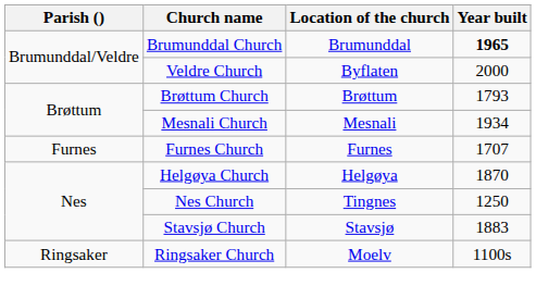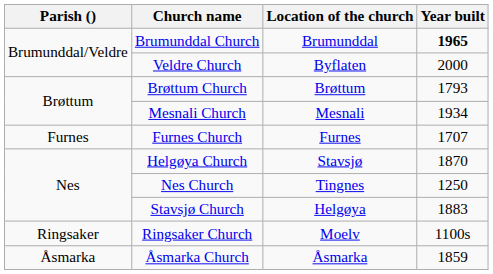 <table class="wikitable" style="text-align:center">
 <tr>
 <th>Parish ()</th>
 <th>Church name</th>
 <th>Location of the church</th>
 <th>Year built</th>
 </tr>
 <tr>
 <td rowspan="2">Brumunddal/Veldre</td>
 <td><a href='#'>Brumunddal Church</a></td>
 <td><a href='#'>Brumunddal</a></td>
 <td><strong>1965</strong></td>
 </tr>
 <tr>
 <td><a href='#'>Veldre Church</a></td>
 <td><a href='#'>Byflaten</a></td>
 <td>2000</td>
 </tr>
 <tr>
 <td rowspan="2">Brøttum</td>
 <td><a href='#'>Brøttum Church</a></td>
 <td><a href='#'>Brøttum</a></td>
 <td>1793</td>
 </tr>
 <tr>
 <td><a href='#'>Mesnali Church</a></td>
 <td><a href='#'>Mesnali</a></td>
 <td>1934</td>
 </tr>
 <tr>
 <td rowspan="1">Furnes</td>
 <td><a href='#'>Furnes Church</a></td>
 <td><a href='#'>Furnes</a></td>
 <td>1707</td>
 </tr>
 <tr>
 <td rowspan="3">Nes</td>
 <td><a href='#'>Helgøya Church</a></td>
-<td><a href='#'>Helgøya</a></td>
+<td><a href='#'>Stavsjø</a></td>
 <td>1870</td>
 </tr>
 <tr>
 <td><a href='#'>Nes Church</a></td>
 <td><a href='#'>Tingnes</a></td>
 <td>1250</td>
 </tr>
 <tr>
 <td><a href='#'>Stavsjø Church</a></td>
-<td><a href='#'>Stavsjø</a></td>
+<td><a href='#'>Helgøya</a></td>
 <td>1883</td>
 </tr>
 <tr>
 <td rowspan="1">Ringsaker</td>
 <td><a href='#'>Ringsaker Church</a></td>
 <td><a href='#'>Moelv</a></td>
 <td>1100s</td>
 </tr>
+<tr>
+<td rowspan="1">Åsmarka</td>
+<td><a href='#'>Åsmarka Church</a></td>
+<td><a href='#'>Åsmarka</a></td>
+<td>1859</td>
+</tr>
 </table>
